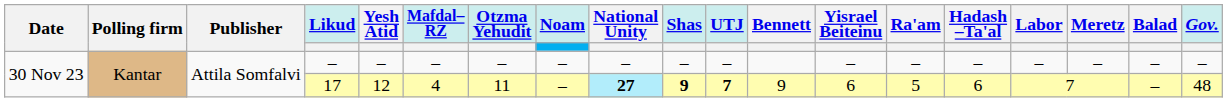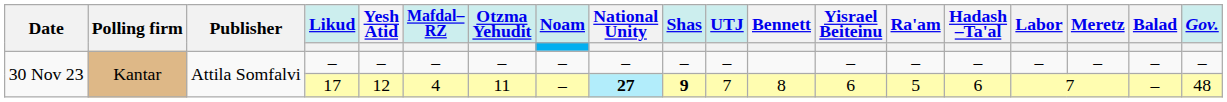 <table class="wikitable sortable" style=text-align:center;font-size:90%;line-height:12px>
 <tr>
 <th rowspan=2>Date</th>
 <th rowspan=2>Polling firm</th>
 <th rowspan=2>Publisher</th>
 <th style=background:#cee><a href='#'>Likud</a></th>
 <th><a href='#'>Yesh<br>Atid</a></th>
 <th style=background:#cee;font-size:90%><a href='#'>Mafdal–<br>RZ</a></th>
 <th style=background:#cee><a href='#'>Otzma<br>Yehudit</a></th>
 <th style=background:#cee><a href='#'>Noam</a></th>
 <th><a href='#'>National<br>Unity</a></th>
 <th style=background:#cee><a href='#'>Shas</a></th>
 <th style=background:#cee><a href='#'>UTJ</a></th>
 <th><a href='#'>Bennett</a></th>
 <th><a href='#'>Yisrael<br>Beiteinu</a></th>
 <th><a href='#'>Ra'am</a></th>
 <th><a href='#'>Hadash<br>–Ta'al</a></th>
 <th><a href='#'>Labor</a></th>
 <th><a href='#'>Meretz</a></th>
 <th><a href='#'>Balad</a></th>
 <th style=background:#cee><a href='#'><em>Gov.</em></a></th>
 </tr>
 <tr>
 <th style=background:></th>
 <th style=background:></th>
 <th style=background:></th>
 <th style=background:></th>
 <th style=background:#01AFF0></th>
 <th style=background:></th>
 <th style=background:></th>
 <th style=background:></th>
 <th style=background:></th>
 <th style=background:></th>
 <th style=background:></th>
 <th style=background:></th>
 <th style=background:></th>
 <th style=background:></th>
 <th style=background:></th>
 <th style=background:></th>
 </tr>
 <tr>
 <td rowspan=2 data-sort-value=2023-11-30>30 Nov 23</td>
 <td rowspan=2 style=background:burlywood>Kantar</td>
 <td rowspan=2>Attila Somfalvi</td>
 <td>–					</td>
 <td>–					</td>
 <td>–					</td>
 <td>–					</td>
 <td>–					</td>
 <td>–					</td>
 <td>–					</td>
 <td>–					</td>
 <td>			</td>
 <td>–					</td>
 <td>–					</td>
 <td>–					</td>
 <td>–					</td>
 <td>–					</td>
 <td>–					</td>
 <td>–					</td>
 </tr>
 <tr style=background:#fffdb0>
 <td>17					</td>
 <td>12					</td>
 <td>4					</td>
 <td>11					</td>
 <td>–					</td>
 <td style=background:#B2EDFB><strong>27</strong>	</td>
 <td><strong>9					</strong></td>
-<td><strong>7					</strong></td>
-<td>9					</td>
+<td>7					</td>
+<td>8					</td>
 <td>6					</td>
 <td>5					</td>
 <td>6					</td>
 <td colspan=2>7		</td>
 <td>–					</td>
 <td>48					</td>
 </tr>
 </table>
